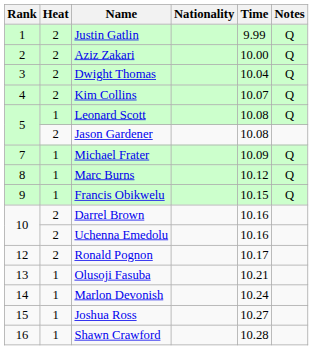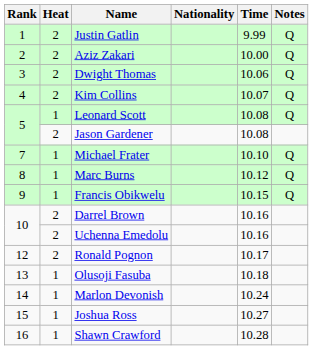 <table class="wikitable sortable" style="text-align:center">
 <tr>
 <th>Rank</th>
 <th>Heat</th>
 <th>Name</th>
 <th>Nationality</th>
 <th>Time</th>
 <th>Notes</th>
 </tr>
 <tr bgcolor=ccffcc>
 <td>1</td>
 <td>2</td>
 <td align=left><a href='#'>Justin Gatlin</a></td>
 <td align=left></td>
 <td>9.99</td>
 <td>Q</td>
 </tr>
 <tr bgcolor=ccffcc>
 <td>2</td>
 <td>2</td>
 <td align=left><a href='#'>Aziz Zakari</a></td>
 <td align=left></td>
 <td>10.00</td>
 <td>Q</td>
 </tr>
 <tr bgcolor=ccffcc>
 <td>3</td>
 <td>2</td>
 <td align=left><a href='#'>Dwight Thomas</a></td>
 <td align=left></td>
-<td>10.04</td>
+<td>10.06</td>
 <td>Q</td>
 </tr>
 <tr bgcolor=ccffcc>
 <td>4</td>
 <td>2</td>
 <td align=left><a href='#'>Kim Collins</a></td>
 <td align=left></td>
 <td>10.07</td>
 <td>Q</td>
 </tr>
 <tr bgcolor=ccffcc>
 <td rowspan="2">5</td>
 <td>1</td>
 <td align=left><a href='#'>Leonard Scott</a></td>
 <td align=left></td>
 <td>10.08</td>
 <td>Q</td>
 </tr>
 <tr>
 <td>2</td>
 <td align=left><a href='#'>Jason Gardener</a></td>
 <td align=left></td>
 <td>10.08</td>
 <td></td>
 </tr>
 <tr bgcolor=ccffcc>
 <td>7</td>
 <td>1</td>
 <td align=left><a href='#'>Michael Frater</a></td>
 <td align=left></td>
-<td>10.09</td>
+<td>10.10</td>
 <td>Q</td>
 </tr>
 <tr bgcolor=ccffcc>
 <td>8</td>
 <td>1</td>
 <td align=left><a href='#'>Marc Burns</a></td>
 <td align=left></td>
 <td>10.12</td>
 <td>Q</td>
 </tr>
 <tr bgcolor=ccffcc>
 <td>9</td>
 <td>1</td>
 <td align=left><a href='#'>Francis Obikwelu</a></td>
 <td align=left></td>
 <td>10.15</td>
 <td>Q</td>
 </tr>
 <tr>
 <td rowspan="2">10</td>
 <td>2</td>
 <td align=left><a href='#'>Darrel Brown</a></td>
 <td align=left></td>
 <td>10.16</td>
 <td></td>
 </tr>
 <tr>
 <td>2</td>
 <td align=left><a href='#'>Uchenna Emedolu</a></td>
 <td align=left></td>
 <td>10.16</td>
 <td></td>
 </tr>
 <tr>
 <td>12</td>
 <td>2</td>
 <td align=left><a href='#'>Ronald Pognon</a></td>
 <td align=left></td>
 <td>10.17</td>
 <td></td>
 </tr>
 <tr>
 <td>13</td>
 <td>1</td>
 <td align=left><a href='#'>Olusoji Fasuba</a></td>
 <td align=left></td>
-<td>10.21</td>
+<td>10.18</td>
 <td></td>
 </tr>
 <tr>
 <td>14</td>
 <td>1</td>
 <td align=left><a href='#'>Marlon Devonish</a></td>
 <td align=left></td>
 <td>10.24</td>
 <td></td>
 </tr>
 <tr>
 <td>15</td>
 <td>1</td>
 <td align=left><a href='#'>Joshua Ross</a></td>
 <td align=left></td>
 <td>10.27</td>
 <td></td>
 </tr>
 <tr>
 <td>16</td>
 <td>1</td>
 <td align=left><a href='#'>Shawn Crawford</a></td>
 <td align=left></td>
 <td>10.28</td>
 <td></td>
 </tr>
 </table>
